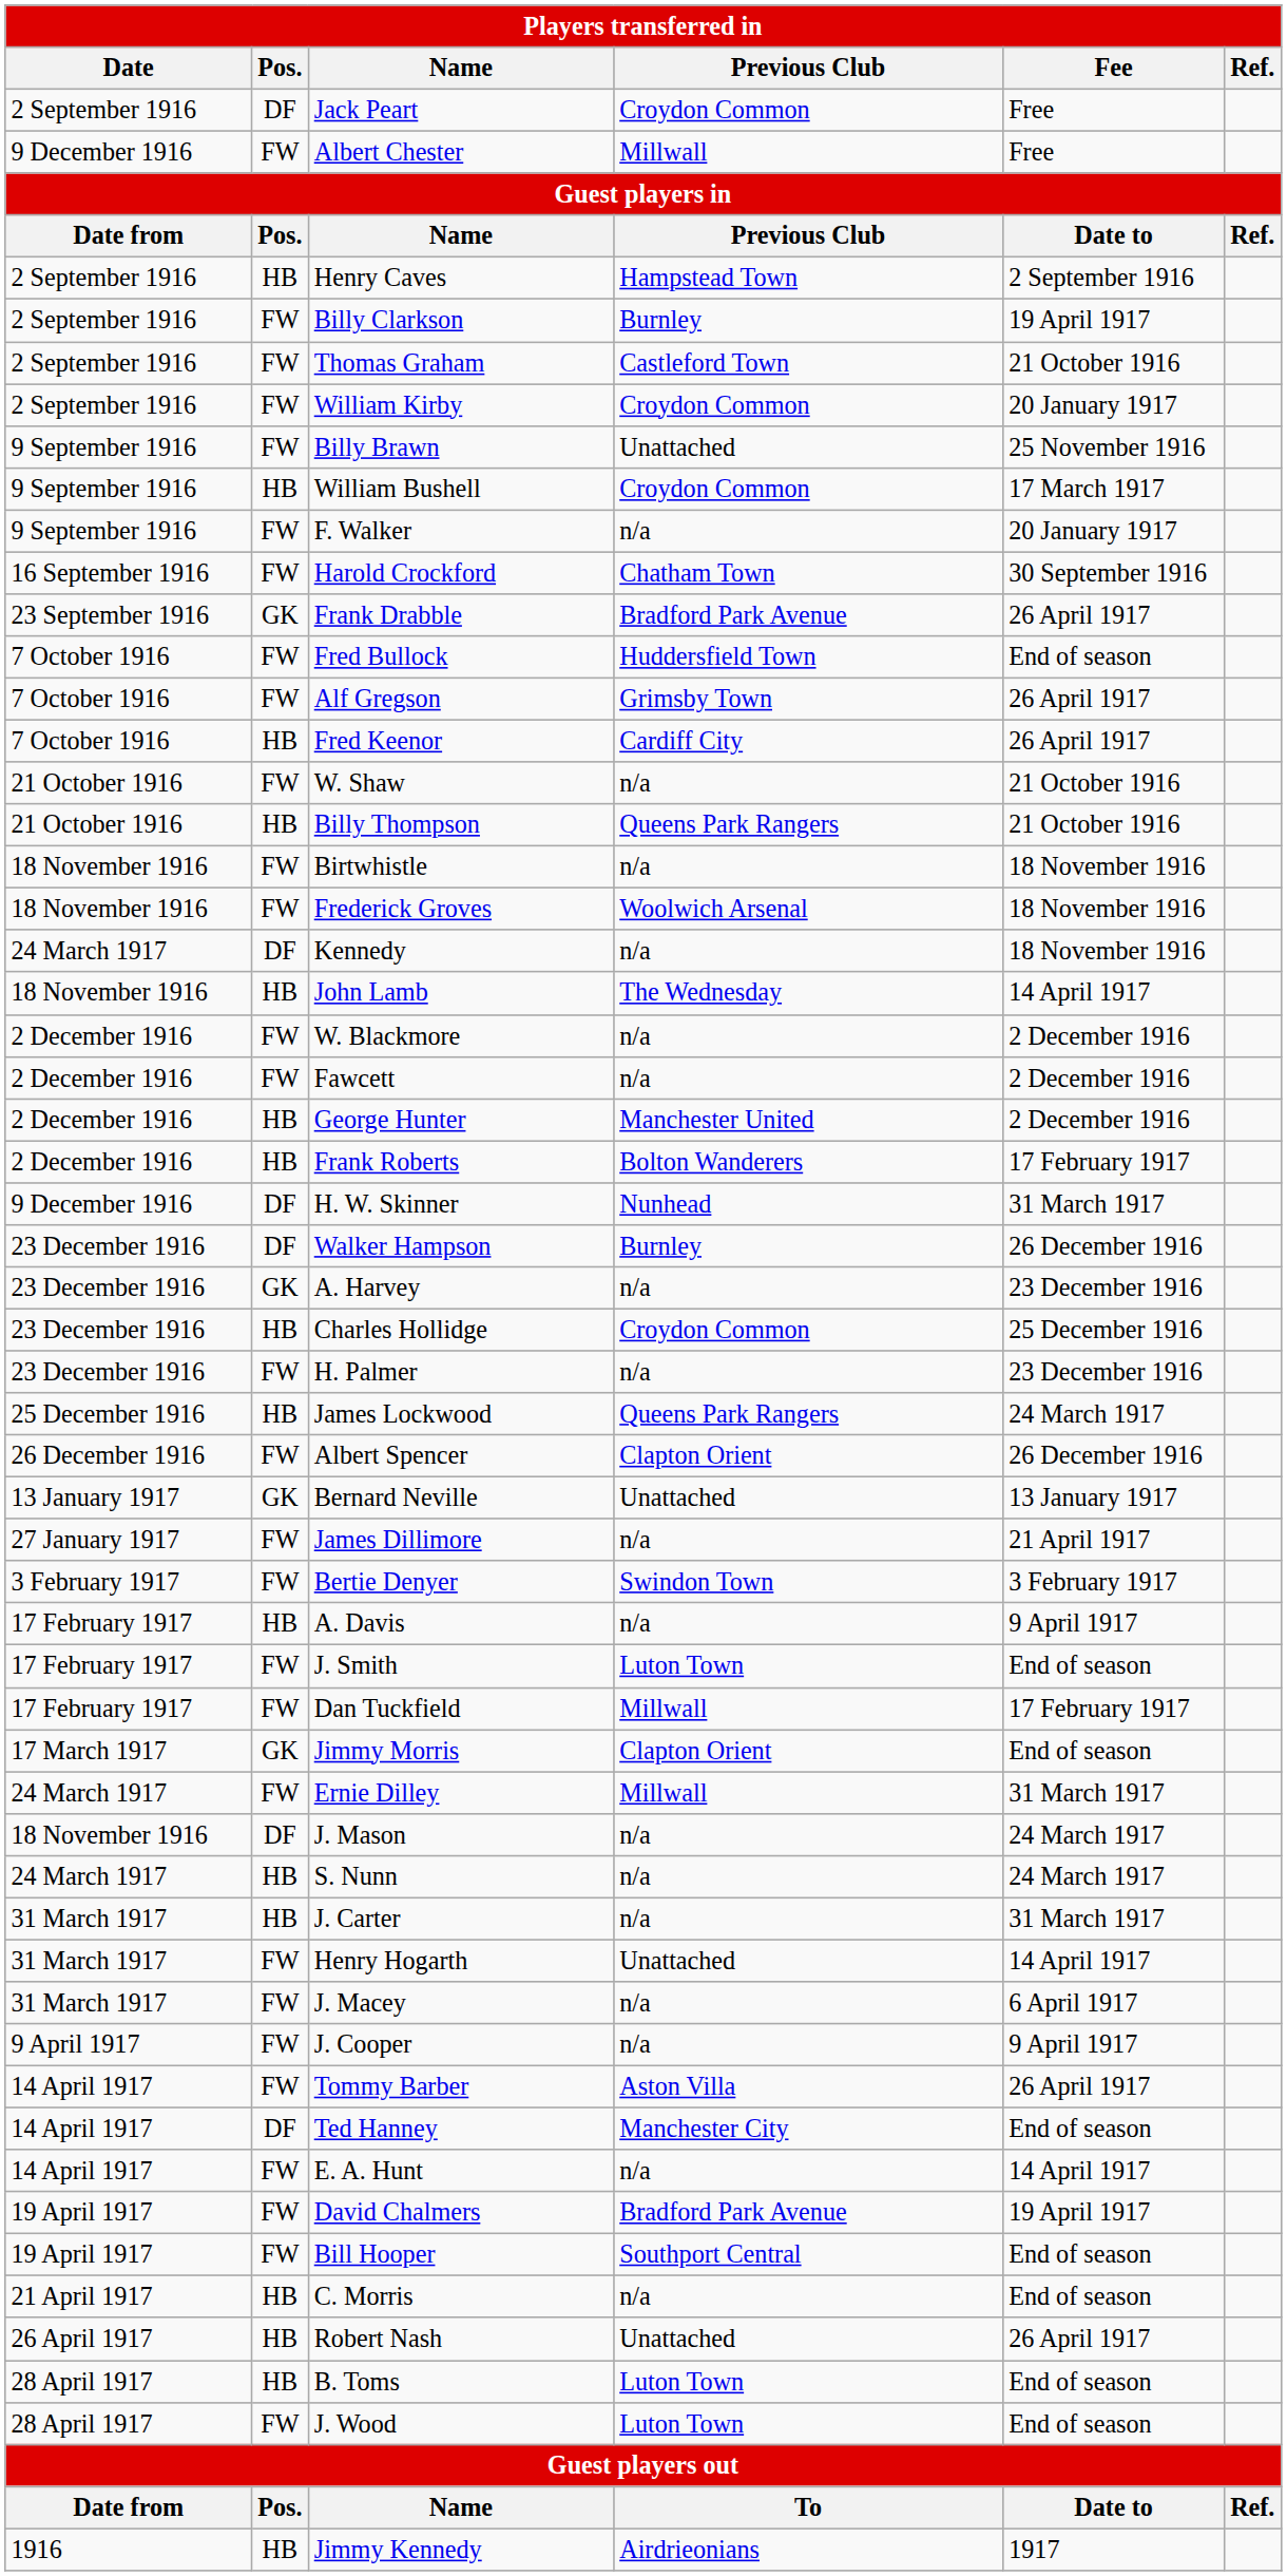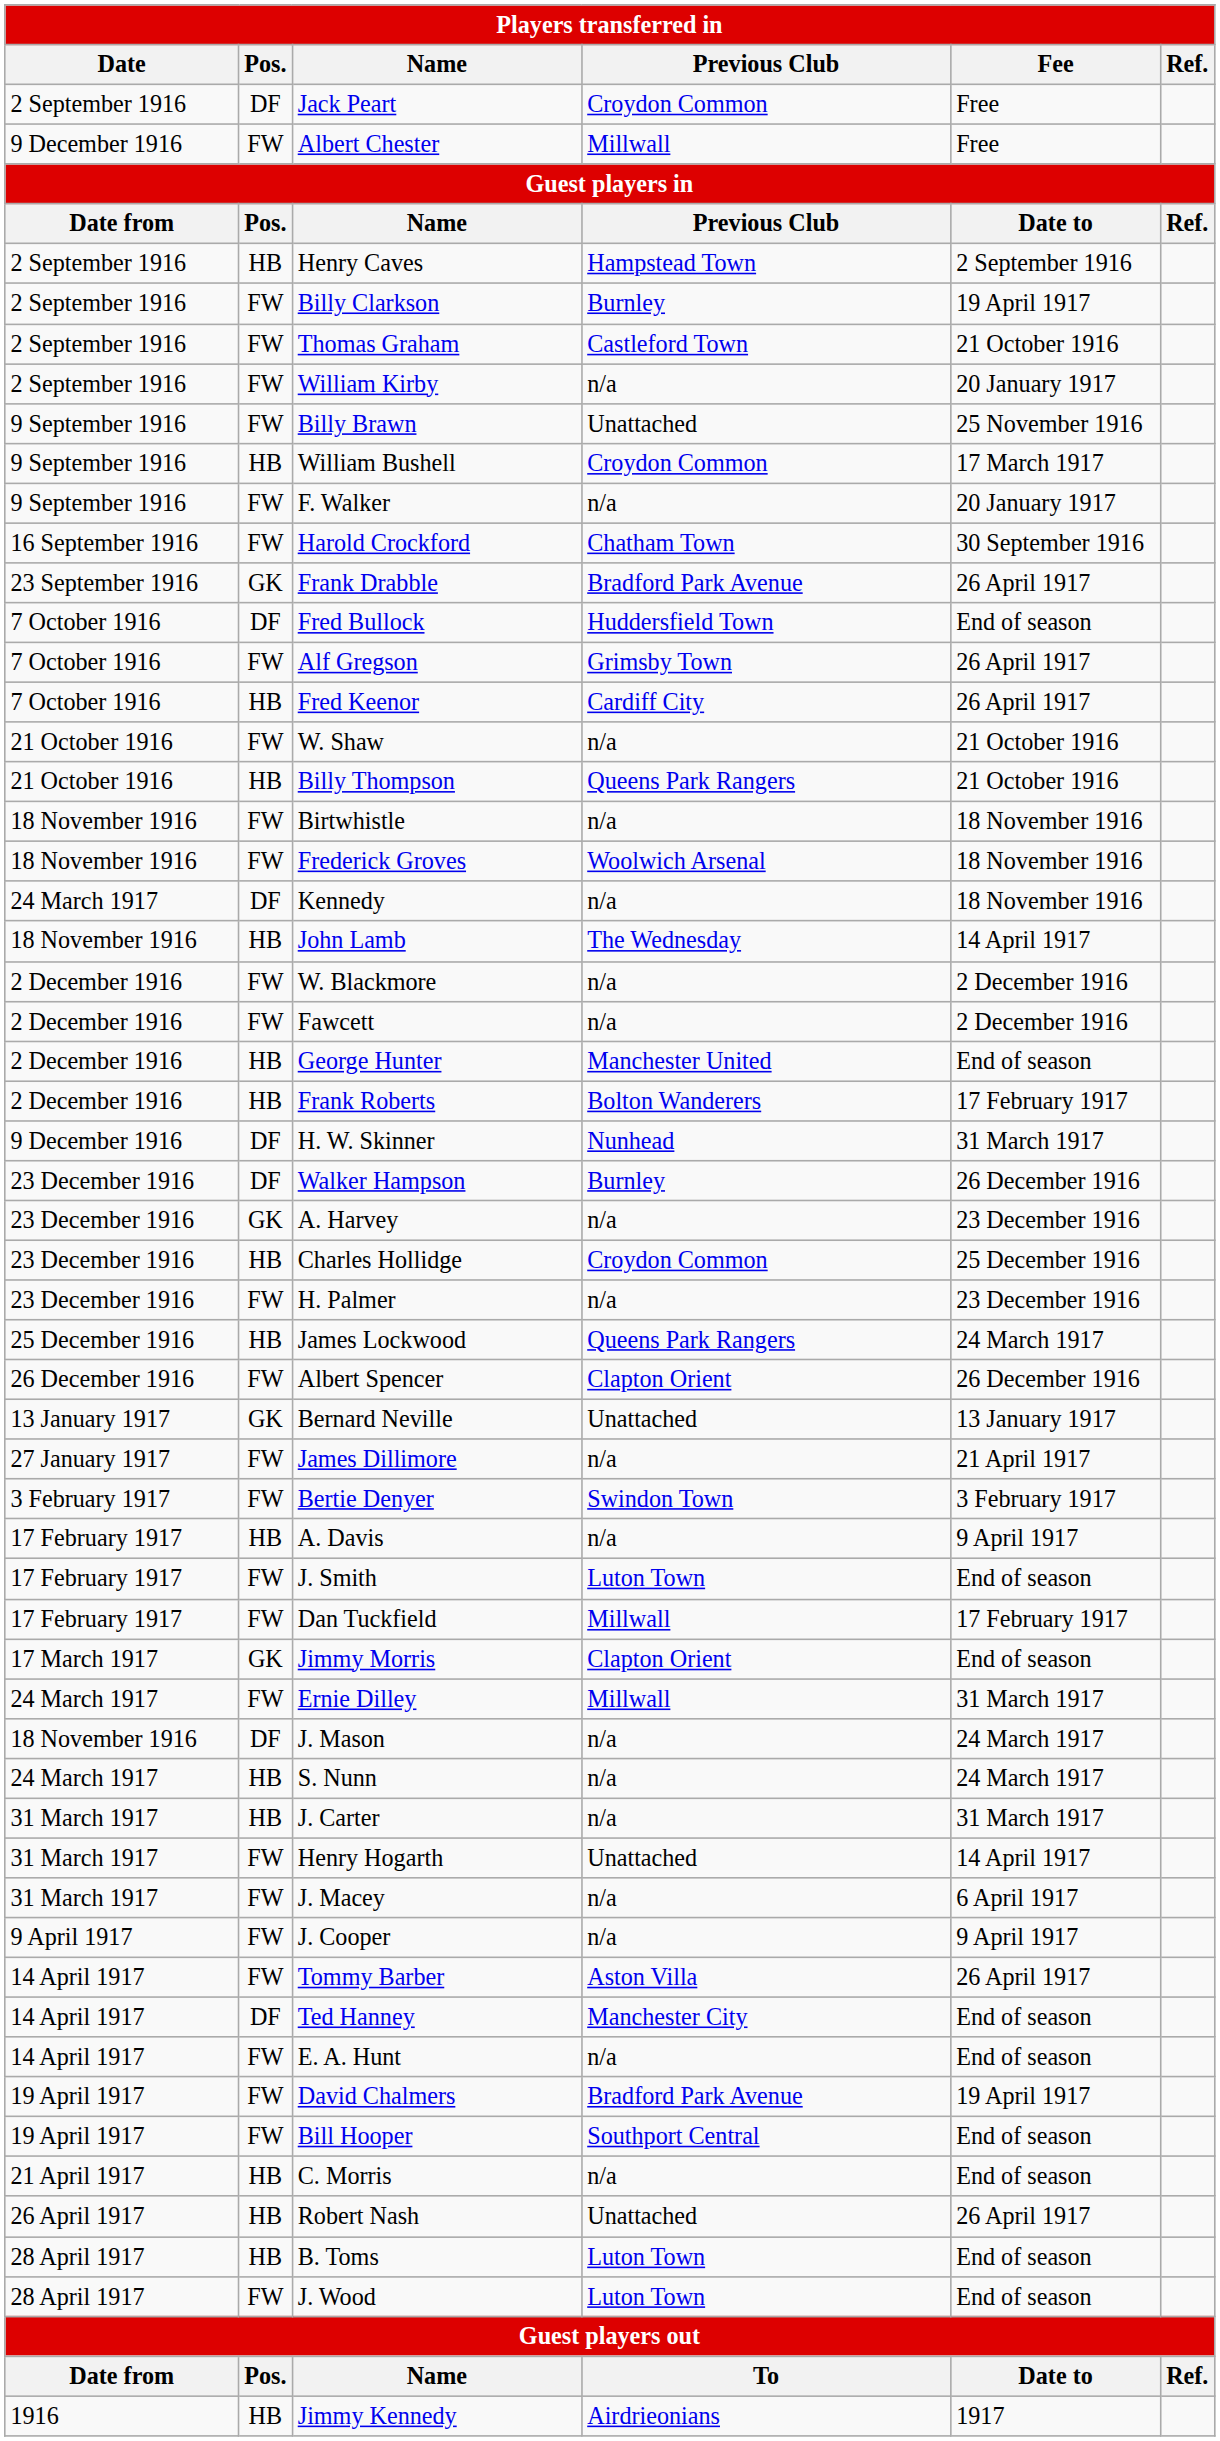 <table style="font-size:95%;" class="wikitable">
 <tr>
 <th style="background:#d00; color:white; text-align:center;" colspan="6">Players transferred in</th>
 </tr>
 <tr>
 <th style="width:140px;">Date</th>
 <th style="width:25px;">Pos.</th>
 <th style="width:175px;">Name</th>
 <th style="width:225px;">Previous Club</th>
 <th style="width:125px;">Fee</th>
 <th style="width:25px;">Ref.</th>
 </tr>
 <tr>
 <td>2 September 1916</td>
 <td style="text-align:center;">DF</td>
 <td> <a href='#'>Jack Peart</a></td>
 <td> <a href='#'>Croydon Common</a></td>
 <td>Free</td>
 <td></td>
 </tr>
 <tr>
 <td>9 December 1916</td>
 <td style="text-align:center;">FW</td>
 <td> <a href='#'>Albert Chester</a></td>
 <td> <a href='#'>Millwall</a></td>
 <td>Free</td>
 <td></td>
 </tr>
 <tr>
 <th style="background:#d00; color:white; text-align:center;" colspan="6">Guest players in</th>
 </tr>
 <tr>
 <th>Date from</th>
 <th>Pos.</th>
 <th>Name</th>
 <th>Previous Club</th>
 <th>Date to</th>
 <th>Ref.</th>
 </tr>
 <tr>
 <td>2 September 1916</td>
 <td style="text-align:center;">HB</td>
 <td> Henry Caves</td>
 <td> <a href='#'>Hampstead Town</a></td>
 <td>2 September 1916</td>
 <td></td>
 </tr>
 <tr>
 <td>2 September 1916</td>
 <td style="text-align:center;">FW</td>
 <td> <a href='#'>Billy Clarkson</a></td>
 <td> <a href='#'>Burnley</a></td>
 <td>19 April 1917</td>
 <td></td>
 </tr>
 <tr>
 <td>2 September 1916</td>
 <td style="text-align:center;">FW</td>
 <td> <a href='#'>Thomas Graham</a></td>
 <td> <a href='#'>Castleford Town</a></td>
 <td>21 October 1916</td>
 <td></td>
 </tr>
 <tr>
 <td>2 September 1916</td>
 <td style="text-align:center;">FW</td>
 <td> <a href='#'>William Kirby</a></td>
-<td> <a href='#'>Croydon Common</a></td>
+<td>n/a</td>
 <td>20 January 1917</td>
 <td></td>
 </tr>
 <tr>
 <td>9 September 1916</td>
 <td style="text-align:center;">FW</td>
 <td> <a href='#'>Billy Brawn</a></td>
 <td>Unattached</td>
 <td>25 November 1916</td>
 <td></td>
 </tr>
 <tr>
 <td>9 September 1916</td>
 <td style="text-align:center;">HB</td>
 <td> William Bushell</td>
 <td> <a href='#'>Croydon Common</a></td>
 <td>17 March 1917</td>
 <td></td>
 </tr>
 <tr>
 <td>9 September 1916</td>
 <td style="text-align:center;">FW</td>
 <td>F. Walker</td>
 <td>n/a</td>
 <td>20 January 1917</td>
 <td></td>
 </tr>
 <tr>
 <td>16 September 1916</td>
 <td style="text-align:center;">FW</td>
 <td> <a href='#'>Harold Crockford</a></td>
 <td> <a href='#'>Chatham Town</a></td>
 <td>30 September 1916</td>
 <td></td>
 </tr>
 <tr>
 <td>23 September 1916</td>
 <td style="text-align:center;">GK</td>
 <td> <a href='#'>Frank Drabble</a></td>
 <td> <a href='#'>Bradford Park Avenue</a></td>
 <td>26 April 1917</td>
 <td></td>
 </tr>
 <tr>
 <td>7 October 1916</td>
-<td style="text-align:center;">FW</td>
+<td style="text-align:center;">DF</td>
 <td> <a href='#'>Fred Bullock</a></td>
 <td> <a href='#'>Huddersfield Town</a></td>
 <td>End of season</td>
 <td></td>
 </tr>
 <tr>
 <td>7 October 1916</td>
 <td style="text-align:center;">FW</td>
 <td> <a href='#'>Alf Gregson</a></td>
 <td> <a href='#'>Grimsby Town</a></td>
 <td>26 April 1917</td>
 <td></td>
 </tr>
 <tr>
 <td>7 October 1916</td>
 <td style="text-align:center;">HB</td>
 <td> <a href='#'>Fred Keenor</a></td>
 <td> <a href='#'>Cardiff City</a></td>
 <td>26 April 1917</td>
 <td></td>
 </tr>
 <tr>
 <td>21 October 1916</td>
 <td style="text-align:center;">FW</td>
 <td>W. Shaw</td>
 <td>n/a</td>
 <td>21 October 1916</td>
 <td></td>
 </tr>
 <tr>
 <td>21 October 1916</td>
 <td style="text-align:center;">HB</td>
 <td> <a href='#'>Billy Thompson</a></td>
 <td> <a href='#'>Queens Park Rangers</a></td>
 <td>21 October 1916</td>
 <td></td>
 </tr>
 <tr>
 <td>18 November 1916</td>
 <td style="text-align:center;">FW</td>
 <td>Birtwhistle</td>
 <td>n/a</td>
 <td>18 November 1916</td>
 <td></td>
 </tr>
 <tr>
 <td>18 November 1916</td>
 <td style="text-align:center;">FW</td>
 <td> <a href='#'>Frederick Groves</a></td>
 <td> <a href='#'>Woolwich Arsenal</a></td>
 <td>18 November 1916</td>
 <td></td>
 </tr>
 <tr>
 <td>24 March 1917</td>
 <td style="text-align:center;">DF</td>
 <td>Kennedy</td>
 <td>n/a</td>
 <td>18 November 1916</td>
 <td></td>
 </tr>
 <tr>
 <td>18 November 1916</td>
 <td style="text-align:center;">HB</td>
 <td> <a href='#'>John Lamb</a></td>
 <td> <a href='#'>The Wednesday</a></td>
 <td>14 April 1917</td>
 <td></td>
 </tr>
 <tr>
 <td>2 December 1916</td>
 <td style="text-align:center;">FW</td>
 <td>W. Blackmore</td>
 <td>n/a</td>
 <td>2 December 1916</td>
 <td></td>
 </tr>
 <tr>
 <td>2 December 1916</td>
 <td style="text-align:center;">FW</td>
 <td>Fawcett</td>
 <td>n/a</td>
 <td>2 December 1916</td>
 <td></td>
 </tr>
 <tr>
 <td>2 December 1916</td>
 <td style="text-align:center;">HB</td>
 <td> <a href='#'>George Hunter</a></td>
 <td> <a href='#'>Manchester United</a></td>
-<td>2 December 1916</td>
+<td>End of season</td>
 <td></td>
 </tr>
 <tr>
 <td>2 December 1916</td>
 <td style="text-align:center;">HB</td>
 <td> <a href='#'>Frank Roberts</a></td>
 <td> <a href='#'>Bolton Wanderers</a></td>
 <td>17 February 1917</td>
 <td></td>
 </tr>
 <tr>
 <td>9 December 1916</td>
 <td style="text-align:center;">DF</td>
 <td> H. W. Skinner</td>
 <td> <a href='#'>Nunhead</a></td>
 <td>31 March 1917</td>
 <td></td>
 </tr>
 <tr>
 <td>23 December 1916</td>
 <td style="text-align:center;">DF</td>
 <td> <a href='#'>Walker Hampson</a></td>
 <td> <a href='#'>Burnley</a></td>
 <td>26 December 1916</td>
 <td></td>
 </tr>
 <tr>
 <td>23 December 1916</td>
 <td style="text-align:center;">GK</td>
 <td>A. Harvey</td>
 <td>n/a</td>
 <td>23 December 1916</td>
 <td></td>
 </tr>
 <tr>
 <td>23 December 1916</td>
 <td style="text-align:center;">HB</td>
 <td> Charles Hollidge</td>
 <td> <a href='#'>Croydon Common</a></td>
 <td>25 December 1916</td>
 <td></td>
 </tr>
 <tr>
 <td>23 December 1916</td>
 <td style="text-align:center;">FW</td>
 <td>H. Palmer</td>
 <td>n/a</td>
 <td>23 December 1916</td>
 <td></td>
 </tr>
 <tr>
 <td>25 December 1916</td>
 <td style="text-align:center;">HB</td>
 <td> James Lockwood</td>
 <td> <a href='#'>Queens Park Rangers</a></td>
 <td>24 March 1917</td>
 <td></td>
 </tr>
 <tr>
 <td>26 December 1916</td>
 <td style="text-align:center;">FW</td>
 <td> Albert Spencer</td>
 <td> <a href='#'>Clapton Orient</a></td>
 <td>26 December 1916</td>
 <td></td>
 </tr>
 <tr>
 <td>13 January 1917</td>
 <td style="text-align:center;">GK</td>
 <td> Bernard Neville</td>
 <td>Unattached</td>
 <td>13 January 1917</td>
 <td></td>
 </tr>
 <tr>
 <td>27 January 1917</td>
 <td style="text-align:center;">FW</td>
 <td> <a href='#'>James Dillimore</a></td>
 <td>n/a</td>
 <td>21 April 1917</td>
 <td></td>
 </tr>
 <tr>
 <td>3 February 1917</td>
 <td style="text-align:center;">FW</td>
 <td> <a href='#'>Bertie Denyer</a></td>
 <td> <a href='#'>Swindon Town</a></td>
 <td>3 February 1917</td>
 <td></td>
 </tr>
 <tr>
 <td>17 February 1917</td>
 <td style="text-align:center;">HB</td>
 <td>A. Davis</td>
 <td>n/a</td>
 <td>9 April 1917</td>
 <td></td>
 </tr>
 <tr>
 <td>17 February 1917</td>
 <td style="text-align:center;">FW</td>
 <td>J. Smith</td>
 <td> <a href='#'>Luton Town</a></td>
 <td>End of season</td>
 <td></td>
 </tr>
 <tr>
 <td>17 February 1917</td>
 <td style="text-align:center;">FW</td>
 <td>Dan Tuckfield</td>
 <td> <a href='#'>Millwall</a></td>
 <td>17 February 1917</td>
 <td></td>
 </tr>
 <tr>
 <td>17 March 1917</td>
 <td style="text-align:center;">GK</td>
 <td> <a href='#'>Jimmy Morris</a></td>
 <td> <a href='#'>Clapton Orient</a></td>
 <td>End of season</td>
 <td></td>
 </tr>
 <tr>
 <td>24 March 1917</td>
 <td style="text-align:center;">FW</td>
 <td> <a href='#'>Ernie Dilley</a></td>
 <td> <a href='#'>Millwall</a></td>
 <td>31 March 1917</td>
 <td></td>
 </tr>
 <tr>
 <td>18 November 1916</td>
 <td style="text-align:center;">DF</td>
 <td>J. Mason</td>
 <td>n/a</td>
 <td>24 March 1917</td>
 <td></td>
 </tr>
 <tr>
 <td>24 March 1917</td>
 <td style="text-align:center;">HB</td>
 <td>S. Nunn</td>
 <td>n/a</td>
 <td>24 March 1917</td>
 <td></td>
 </tr>
 <tr>
 <td>31 March 1917</td>
 <td style="text-align:center;">HB</td>
 <td>J. Carter</td>
 <td>n/a</td>
 <td>31 March 1917</td>
 <td></td>
 </tr>
 <tr>
 <td>31 March 1917</td>
 <td style="text-align:center;">FW</td>
 <td> Henry Hogarth</td>
 <td>Unattached</td>
 <td>14 April 1917</td>
 <td></td>
 </tr>
 <tr>
 <td>31 March 1917</td>
 <td style="text-align:center;">FW</td>
 <td>J. Macey</td>
 <td>n/a</td>
 <td>6 April 1917</td>
 <td></td>
 </tr>
 <tr>
 <td>9 April 1917</td>
 <td style="text-align:center;">FW</td>
 <td>J. Cooper</td>
 <td>n/a</td>
 <td>9 April 1917</td>
 <td></td>
 </tr>
 <tr>
 <td>14 April 1917</td>
 <td style="text-align:center;">FW</td>
 <td> <a href='#'>Tommy Barber</a></td>
 <td> <a href='#'>Aston Villa</a></td>
 <td>26 April 1917</td>
 <td></td>
 </tr>
 <tr>
 <td>14 April 1917</td>
 <td style="text-align:center;">DF</td>
 <td> <a href='#'>Ted Hanney</a></td>
 <td> <a href='#'>Manchester City</a></td>
 <td>End of season</td>
 <td></td>
 </tr>
 <tr>
 <td>14 April 1917</td>
 <td style="text-align:center;">FW</td>
 <td>E. A. Hunt</td>
 <td>n/a</td>
-<td>14 April 1917</td>
+<td>End of season</td>
 <td></td>
 </tr>
 <tr>
 <td>19 April 1917</td>
 <td style="text-align:center;">FW</td>
 <td> <a href='#'>David Chalmers</a></td>
 <td> <a href='#'>Bradford Park Avenue</a></td>
 <td>19 April 1917</td>
 <td></td>
 </tr>
 <tr>
 <td>19 April 1917</td>
 <td style="text-align:center;">FW</td>
 <td> <a href='#'>Bill Hooper</a></td>
 <td> <a href='#'>Southport Central</a></td>
 <td>End of season</td>
 <td></td>
 </tr>
 <tr>
 <td>21 April 1917</td>
 <td style="text-align:center;">HB</td>
 <td>C. Morris</td>
 <td>n/a</td>
 <td>End of season</td>
 <td></td>
 </tr>
 <tr>
 <td>26 April 1917</td>
 <td style="text-align:center;">HB</td>
 <td> Robert Nash</td>
 <td>Unattached</td>
 <td>26 April 1917</td>
 <td></td>
 </tr>
 <tr>
 <td>28 April 1917</td>
 <td style="text-align:center;">HB</td>
 <td>B. Toms</td>
 <td> <a href='#'>Luton Town</a></td>
 <td>End of season</td>
 <td></td>
 </tr>
 <tr>
 <td>28 April 1917</td>
 <td style="text-align:center;">FW</td>
 <td>J. Wood</td>
 <td> <a href='#'>Luton Town</a></td>
 <td>End of season</td>
 <td></td>
 </tr>
 <tr>
 <th style="background:#d00; color:white; text-align:center;" colspan="6">Guest players out</th>
 </tr>
 <tr>
 <th>Date from</th>
 <th>Pos.</th>
 <th>Name</th>
 <th>To</th>
 <th>Date to</th>
 <th>Ref.</th>
 </tr>
 <tr>
 <td>1916</td>
 <td style="text-align:center;">HB</td>
 <td> <a href='#'>Jimmy Kennedy</a></td>
 <td> <a href='#'>Airdrieonians</a></td>
 <td>1917</td>
 <td></td>
 </tr>
 </table>
